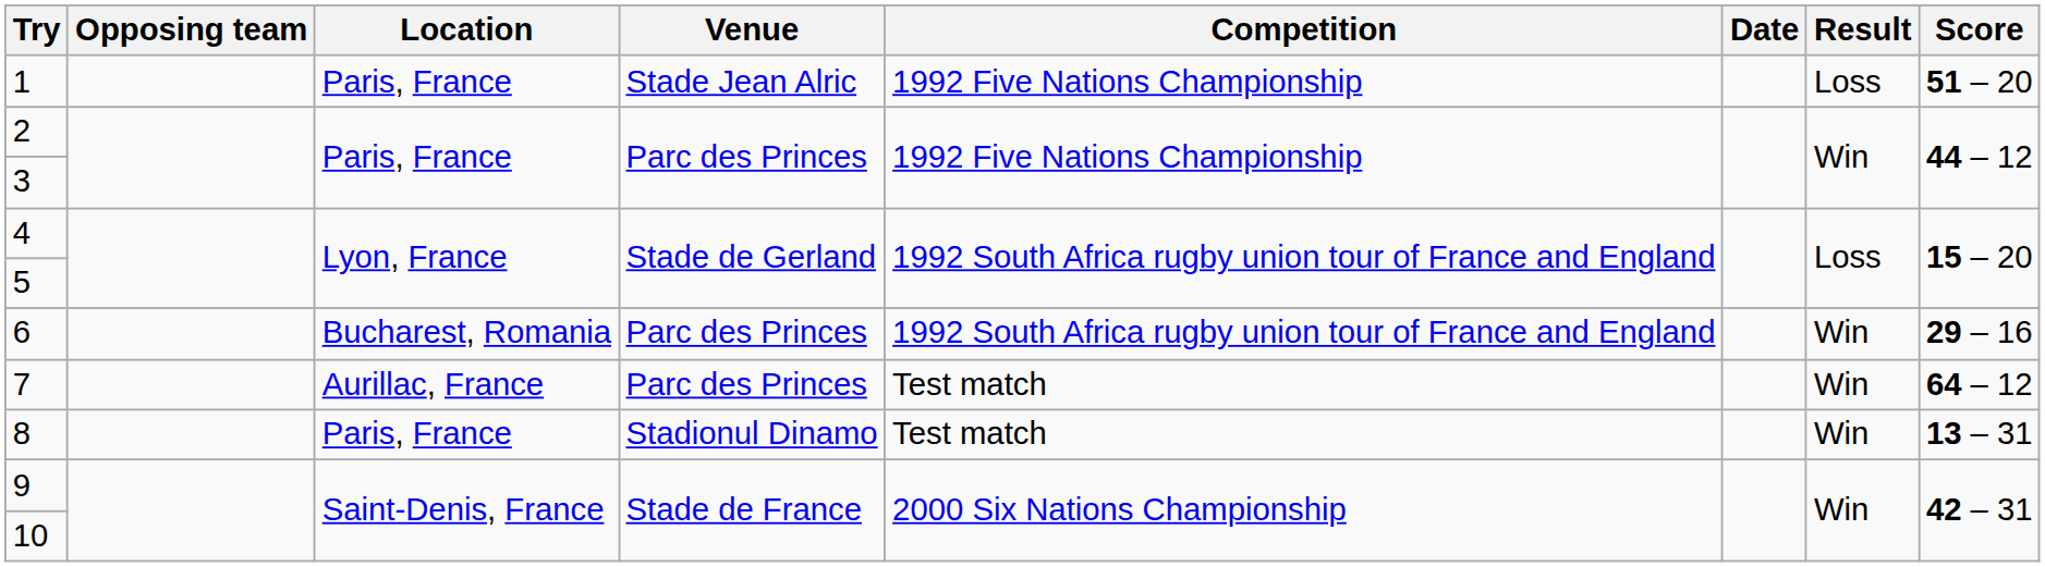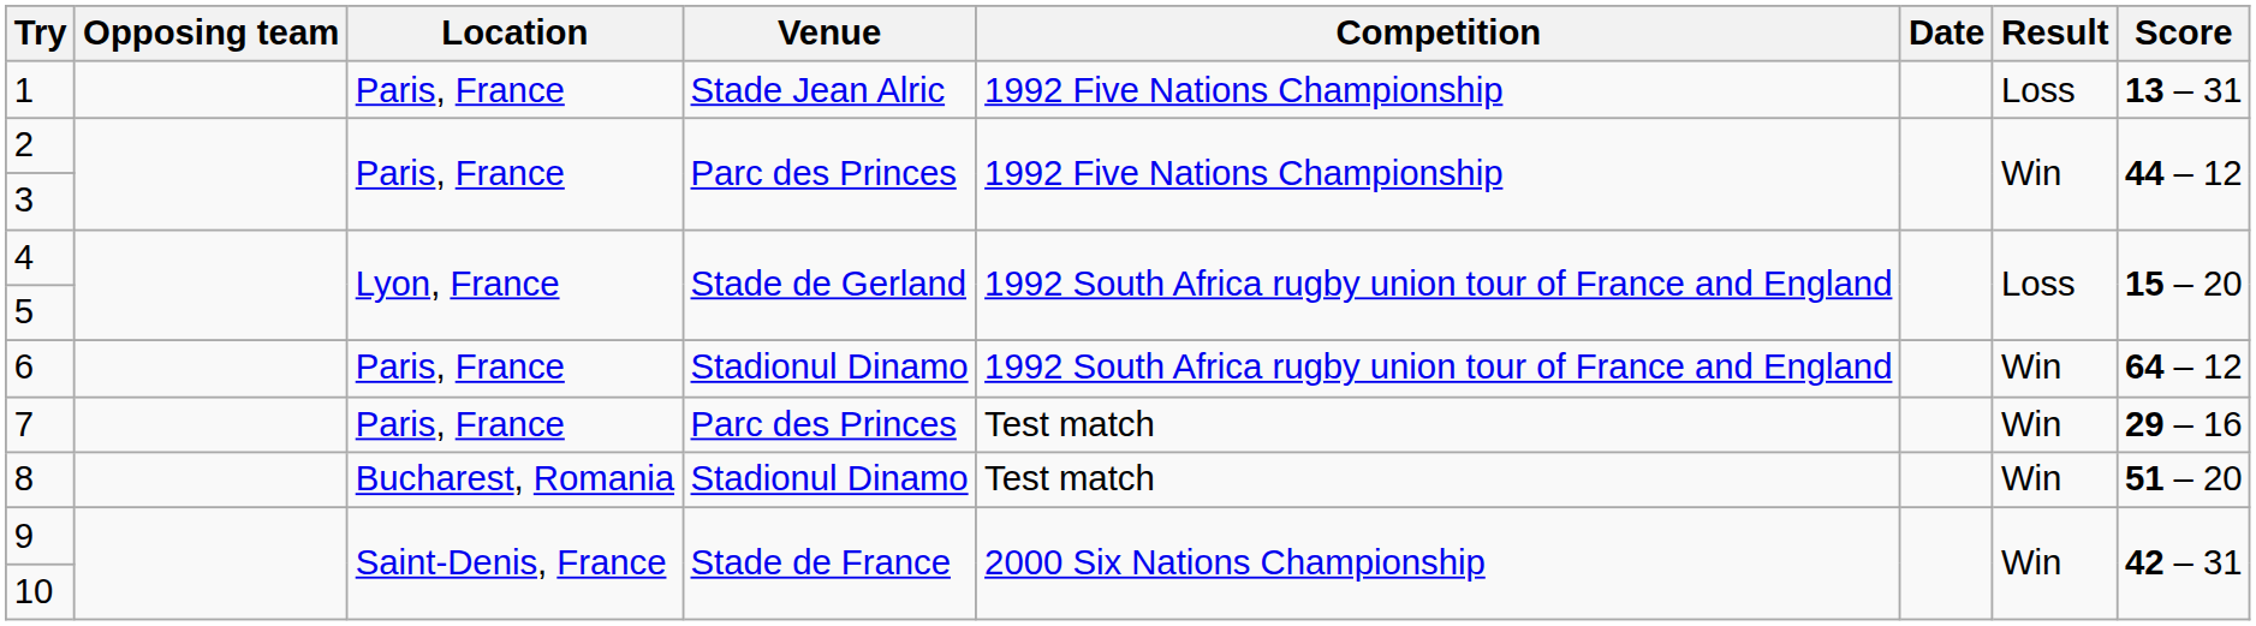 <table class="wikitable" style="font-size:100%">
 <tr>
 <th>Try</th>
 <th>Opposing team</th>
 <th>Location</th>
 <th>Venue</th>
 <th>Competition</th>
 <th>Date</th>
 <th>Result</th>
 <th>Score</th>
 </tr>
 <tr>
 <td>1</td>
 <td></td>
 <td><a href='#'>Paris</a>, <a href='#'>France</a></td>
 <td><a href='#'>Stade Jean Alric</a></td>
 <td><a href='#'>1992 Five Nations Championship</a></td>
 <td></td>
 <td>Loss</td>
-<td><strong>51</strong> – 20</td>
+<td><strong>13</strong> – 31</td>
 </tr>
 <tr>
 <td>2</td>
 <td rowspan="2"></td>
 <td rowspan="2"><a href='#'>Paris</a>, <a href='#'>France</a></td>
 <td rowspan="2"><a href='#'>Parc des Princes</a></td>
 <td rowspan="2"><a href='#'>1992 Five Nations Championship</a></td>
 <td rowspan="2"></td>
 <td rowspan="2">Win</td>
 <td rowspan="2"><strong>44</strong> – 12</td>
 </tr>
 <tr>
 <td>3</td>
 </tr>
 <tr>
 <td>4</td>
 <td rowspan="2"></td>
 <td rowspan="2"><a href='#'>Lyon</a>, <a href='#'>France</a></td>
 <td rowspan="2"><a href='#'>Stade de Gerland</a></td>
 <td rowspan="2"><a href='#'>1992 South Africa rugby union tour of France and England</a></td>
 <td rowspan="2"></td>
 <td rowspan="2">Loss</td>
 <td rowspan="2"><strong>15</strong> – 20</td>
 </tr>
 <tr>
 <td>5</td>
 </tr>
 <tr>
 <td>6</td>
 <td></td>
-<td><a href='#'>Bucharest</a>, <a href='#'>Romania</a></td>
+<td><a href='#'>Paris</a>, <a href='#'>France</a></td>
+<td><a href='#'>Stadionul Dinamo</a></td>
+<td><a href='#'>1992 South Africa rugby union tour of France and England</a></td>
+<td></td>
+<td>Win</td>
+<td><strong>64</strong> – 12</td>
+</tr>
+<tr>
+<td>7</td>
+<td></td>
+<td><a href='#'>Paris</a>, <a href='#'>France</a></td>
 <td><a href='#'>Parc des Princes</a></td>
-<td><a href='#'>1992 South Africa rugby union tour of France and England</a></td>
+<td>Test match</td>
 <td></td>
 <td>Win</td>
 <td><strong>29</strong> – 16</td>
 </tr>
 <tr>
-<td>7</td>
-<td></td>
-<td><a href='#'>Aurillac</a>, <a href='#'>France</a></td>
-<td><a href='#'>Parc des Princes</a></td>
-<td>Test match</td>
-<td></td>
-<td>Win</td>
-<td><strong>64</strong> – 12</td>
-</tr>
-<tr>
 <td>8</td>
 <td></td>
-<td><a href='#'>Paris</a>, <a href='#'>France</a></td>
+<td><a href='#'>Bucharest</a>, <a href='#'>Romania</a></td>
 <td><a href='#'>Stadionul Dinamo</a></td>
 <td>Test match</td>
 <td></td>
 <td>Win</td>
-<td><strong>13</strong> – 31</td>
+<td><strong>51</strong> – 20</td>
 </tr>
 <tr>
 <td>9</td>
 <td rowspan="2"></td>
 <td rowspan="2"><a href='#'>Saint-Denis</a>, <a href='#'>France</a></td>
 <td rowspan="2"><a href='#'>Stade de France</a></td>
 <td rowspan="2"><a href='#'>2000 Six Nations Championship</a></td>
 <td rowspan="2"></td>
 <td rowspan="2">Win</td>
 <td rowspan="2"><strong>42</strong> – 31</td>
 </tr>
 <tr>
 <td>10</td>
 </tr>
 </table>
